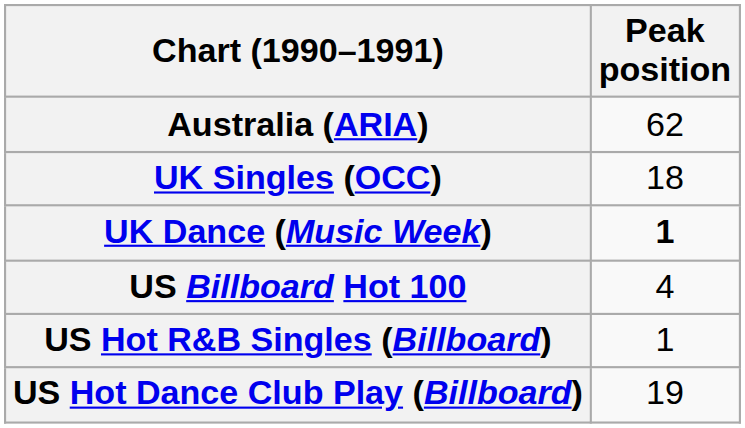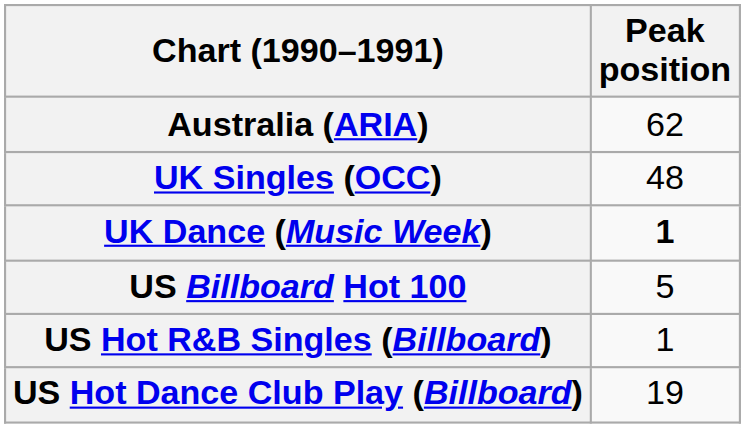 <table class="wikitable sortable plainrowheaders">
 <tr>
 <th>Chart (1990–1991)</th>
 <th>Peak<br>position</th>
 </tr>
 <tr>
 <th scope="row">Australia (<a href='#'>ARIA</a>)</th>
 <td align="center">62</td>
 </tr>
 <tr>
 <th scope="row"><a href='#'>UK Singles</a> (<a href='#'>OCC</a>)</th>
-<td align="center">18</td>
+<td align="center">48</td>
 </tr>
 <tr>
 <th scope="row"><a href='#'>UK Dance</a> (<em><a href='#'>Music Week</a></em>)</th>
 <td align="center"><strong>1</strong></td>
 </tr>
 <tr>
 <th scope="row">US <em><a href='#'>Billboard</a></em> <a href='#'>Hot 100</a></th>
-<td align="center">4</td>
+<td align="center">5</td>
 </tr>
 <tr>
 <th scope="row">US <a href='#'>Hot R&B Singles</a> (<em><a href='#'>Billboard</a></em>)</th>
 <td align="center">1</td>
 </tr>
 <tr>
 <th scope="row">US <a href='#'>Hot Dance Club Play</a> (<em><a href='#'>Billboard</a></em>)</th>
 <td align="center">19</td>
 </tr>
 </table>
